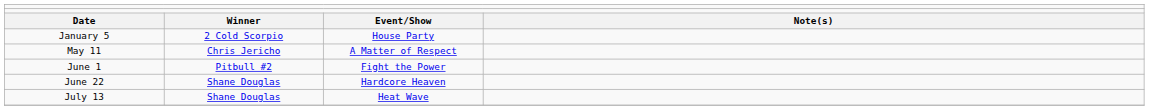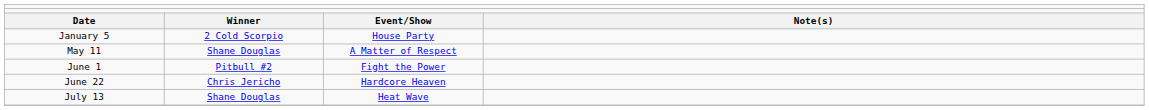 <table class="wikitable" style="text-align:center; width:100%;">
 <tr>
 <td colspan="5"></td>
 </tr>
 <tr>
 <td colspan="5"><strong></strong></td>
 </tr>
 <tr>
 <th width=14%>Date</th>
 <th width=14%>Winner</th>
 <th width=14%>Event/Show</th>
 <th width=58%>Note(s)</th>
 </tr>
 <tr>
 <td>January 5</td>
 <td><a href='#'>2 Cold Scorpio</a></td>
 <td><a href='#'>House Party</a></td>
 <td align=left></td>
 </tr>
 <tr>
 <td>May 11</td>
-<td><a href='#'>Chris Jericho</a></td>
+<td><a href='#'>Shane Douglas</a></td>
 <td><a href='#'>A Matter of Respect</a></td>
 <td align=left></td>
 </tr>
 <tr>
 <td>June 1</td>
 <td><a href='#'>Pitbull #2</a></td>
 <td><a href='#'>Fight the Power</a></td>
 <td align=left></td>
 </tr>
 <tr>
 <td>June 22</td>
-<td><a href='#'>Shane Douglas</a></td>
+<td><a href='#'>Chris Jericho</a></td>
 <td><a href='#'>Hardcore Heaven</a></td>
 <td align=left></td>
 </tr>
 <tr>
 <td>July 13</td>
 <td><a href='#'>Shane Douglas</a></td>
 <td><a href='#'>Heat Wave</a></td>
 <td align=left></td>
 </tr>
 <tr>
 </tr>
 </table>
